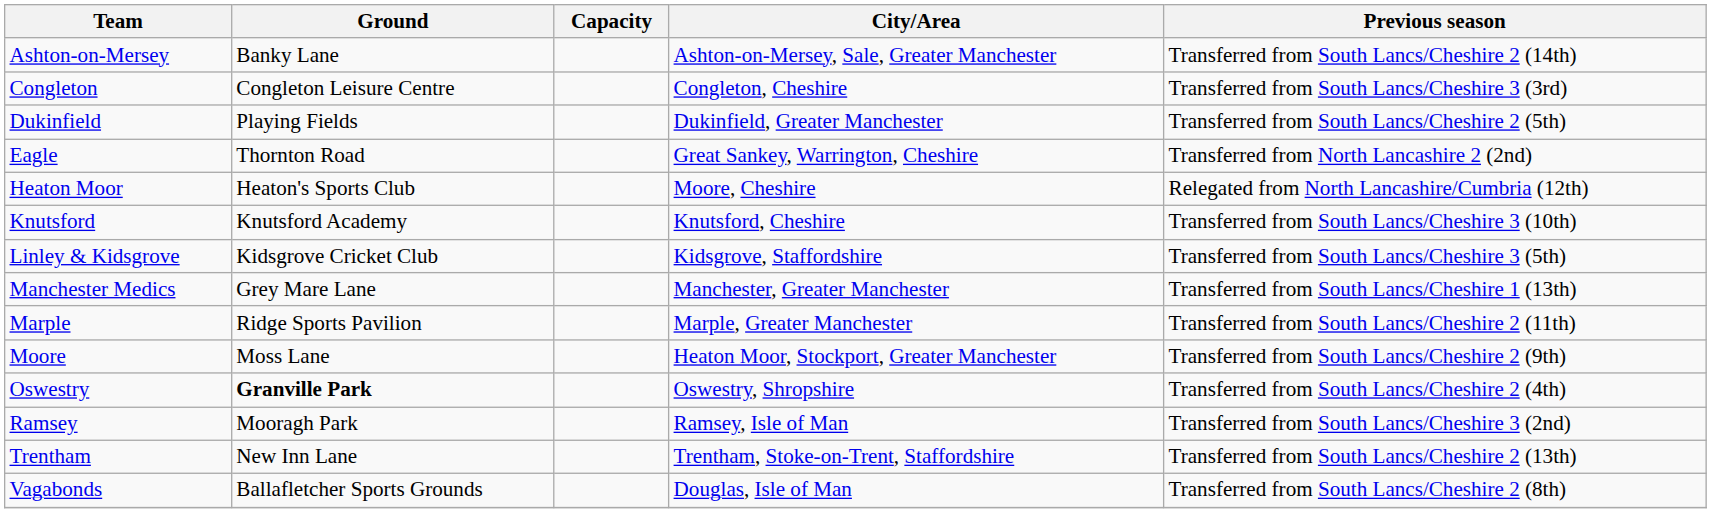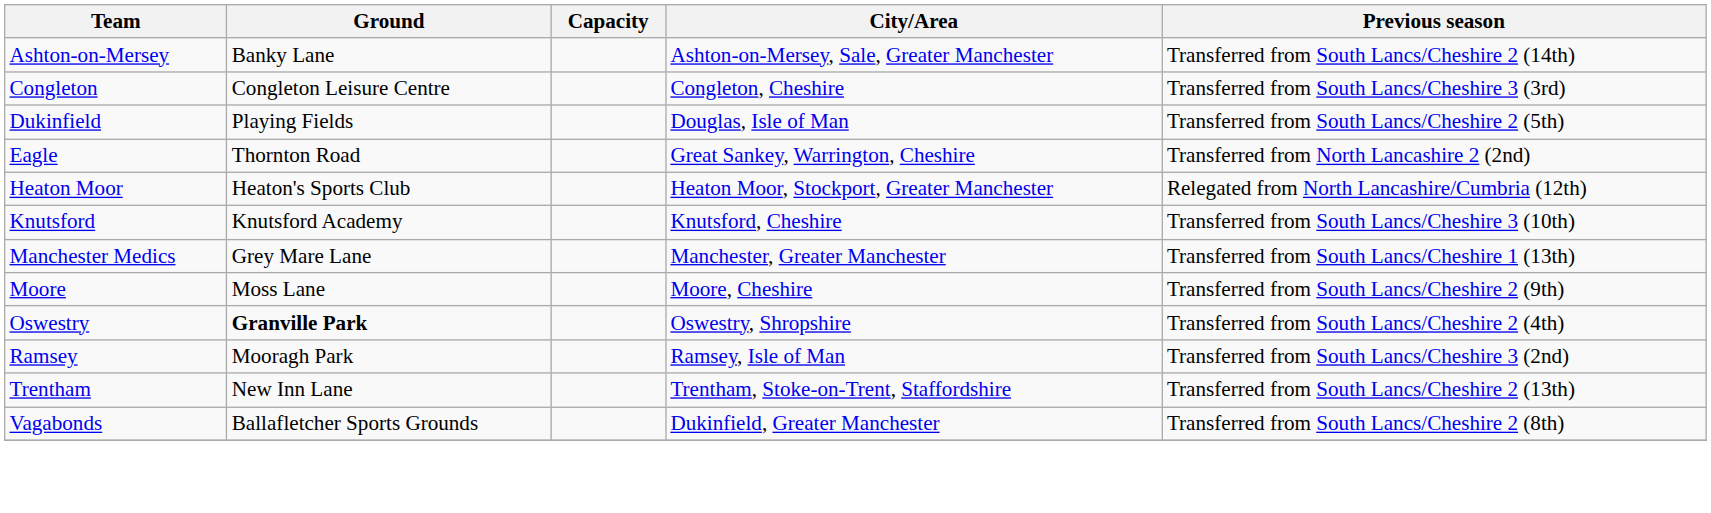 <table class="wikitable sortable" width=65%>
 <tr>
 <th>Team</th>
 <th>Ground</th>
 <th>Capacity</th>
 <th>City/Area</th>
 <th>Previous season</th>
 </tr>
 <tr>
 <td><a href='#'>Ashton-on-Mersey</a></td>
 <td>Banky Lane</td>
 <td></td>
 <td><a href='#'>Ashton-on-Mersey</a>, <a href='#'>Sale</a>, <a href='#'>Greater Manchester</a></td>
 <td>Transferred from <a href='#'>South Lancs/Cheshire 2</a> (14th)</td>
 </tr>
 <tr>
 <td><a href='#'>Congleton</a></td>
 <td>Congleton Leisure Centre</td>
 <td></td>
 <td><a href='#'>Congleton</a>, <a href='#'>Cheshire</a></td>
 <td>Transferred from <a href='#'>South Lancs/Cheshire 3</a> (3rd)</td>
 </tr>
 <tr>
 <td><a href='#'>Dukinfield</a></td>
 <td>Playing Fields</td>
 <td></td>
-<td><a href='#'>Dukinfield</a>, <a href='#'>Greater Manchester</a></td>
+<td><a href='#'>Douglas</a>, <a href='#'>Isle of Man</a></td>
 <td>Transferred from <a href='#'>South Lancs/Cheshire 2</a> (5th)</td>
 </tr>
 <tr>
 <td><a href='#'>Eagle</a></td>
 <td>Thornton Road</td>
 <td></td>
 <td><a href='#'>Great Sankey</a>, <a href='#'>Warrington</a>, <a href='#'>Cheshire</a></td>
 <td>Transferred from <a href='#'>North Lancashire 2</a> (2nd)</td>
 </tr>
 <tr>
 <td><a href='#'>Heaton Moor</a></td>
 <td>Heaton's Sports Club</td>
 <td></td>
-<td><a href='#'>Moore</a>, <a href='#'>Cheshire</a></td>
+<td><a href='#'>Heaton Moor</a>, <a href='#'>Stockport</a>, <a href='#'>Greater Manchester</a></td>
 <td>Relegated from <a href='#'>North Lancashire/Cumbria</a> (12th)</td>
 </tr>
 <tr>
 <td><a href='#'>Knutsford</a></td>
 <td>Knutsford Academy</td>
 <td></td>
 <td><a href='#'>Knutsford</a>, <a href='#'>Cheshire</a></td>
 <td>Transferred from <a href='#'>South Lancs/Cheshire 3</a> (10th)</td>
 </tr>
 <tr>
-<td><a href='#'>Linley & Kidsgrove</a></td>
-<td>Kidsgrove Cricket Club</td>
-<td></td>
-<td><a href='#'>Kidsgrove</a>, <a href='#'>Staffordshire</a></td>
-<td>Transferred from <a href='#'>South Lancs/Cheshire 3</a> (5th)</td>
-</tr>
-<tr>
 <td><a href='#'>Manchester Medics</a></td>
 <td>Grey Mare Lane</td>
 <td></td>
 <td><a href='#'>Manchester</a>, <a href='#'>Greater Manchester</a></td>
 <td>Transferred from <a href='#'>South Lancs/Cheshire 1</a> (13th)</td>
 </tr>
 <tr>
-<td><a href='#'>Marple</a></td>
-<td>Ridge Sports Pavilion</td>
-<td></td>
-<td><a href='#'>Marple</a>, <a href='#'>Greater Manchester</a></td>
-<td>Transferred from <a href='#'>South Lancs/Cheshire 2</a> (11th)</td>
-</tr>
-<tr>
 <td><a href='#'>Moore</a></td>
 <td>Moss Lane</td>
 <td></td>
-<td><a href='#'>Heaton Moor</a>, <a href='#'>Stockport</a>, <a href='#'>Greater Manchester</a></td>
+<td><a href='#'>Moore</a>, <a href='#'>Cheshire</a></td>
 <td>Transferred from <a href='#'>South Lancs/Cheshire 2</a> (9th)</td>
 </tr>
 <tr>
 <td><a href='#'>Oswestry</a></td>
 <td><strong>Granville Park</strong></td>
 <td></td>
 <td><a href='#'>Oswestry</a>, <a href='#'>Shropshire</a></td>
 <td>Transferred from <a href='#'>South Lancs/Cheshire 2</a> (4th)</td>
 </tr>
 <tr>
 <td><a href='#'>Ramsey</a></td>
 <td>Mooragh Park</td>
 <td></td>
 <td><a href='#'>Ramsey</a>, <a href='#'>Isle of Man</a></td>
 <td>Transferred from <a href='#'>South Lancs/Cheshire 3</a> (2nd)</td>
 </tr>
 <tr>
 <td><a href='#'>Trentham</a></td>
 <td>New Inn Lane</td>
 <td></td>
 <td><a href='#'>Trentham</a>, <a href='#'>Stoke-on-Trent</a>, <a href='#'>Staffordshire</a></td>
 <td>Transferred from <a href='#'>South Lancs/Cheshire 2</a> (13th)</td>
 </tr>
 <tr>
 <td><a href='#'>Vagabonds</a></td>
 <td>Ballafletcher Sports Grounds</td>
 <td></td>
-<td><a href='#'>Douglas</a>, <a href='#'>Isle of Man</a></td>
+<td><a href='#'>Dukinfield</a>, <a href='#'>Greater Manchester</a></td>
 <td>Transferred from <a href='#'>South Lancs/Cheshire 2</a> (8th)</td>
 </tr>
 <tr>
 </tr>
 </table>
